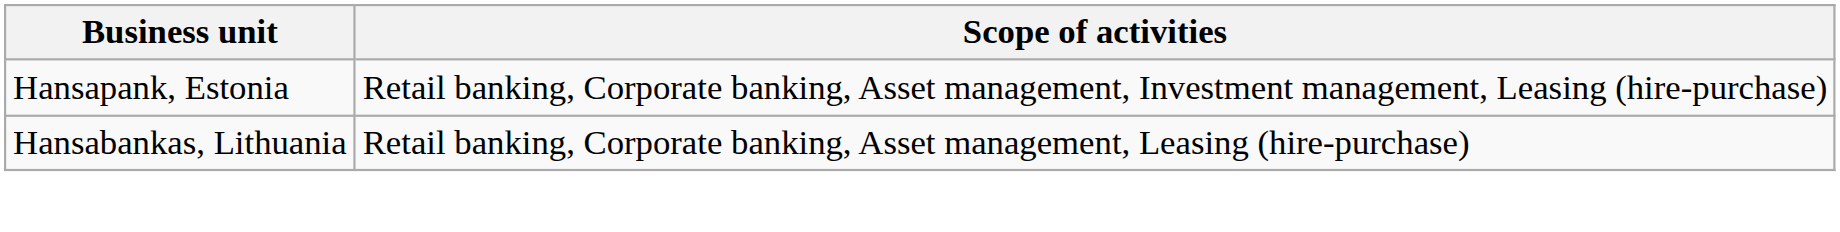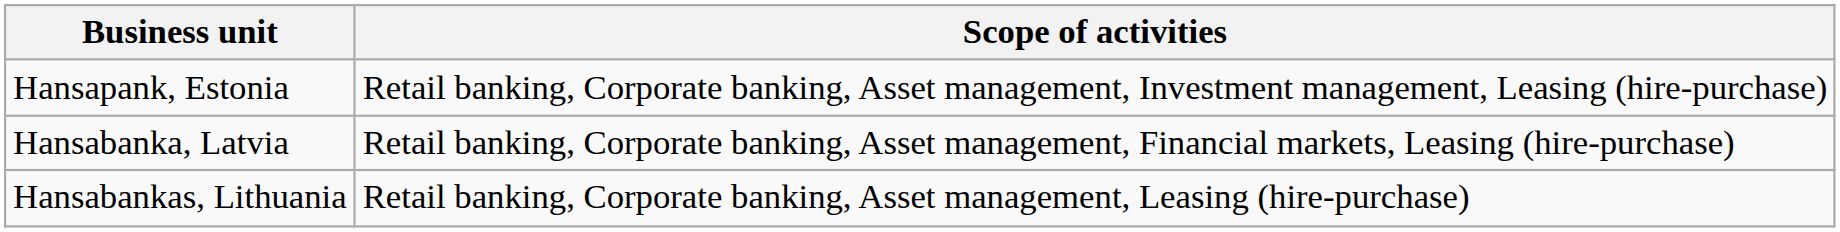 <table class="wikitable">
 <tr>
 <th>Business unit</th>
 <th>Scope of activities</th>
 </tr>
 <tr>
 <td>Hansapank, Estonia</td>
 <td>Retail banking, Corporate banking, Asset management, Investment management, Leasing (hire-purchase)</td>
 </tr>
 <tr>
+<td>Hansabanka, Latvia</td>
+<td>Retail banking, Corporate banking, Asset management, Financial markets, Leasing (hire-purchase)</td>
+</tr>
+<tr>
 <td>Hansabankas, Lithuania</td>
 <td>Retail banking, Corporate banking, Asset management, Leasing (hire-purchase)</td>
 </tr>
 </table>
